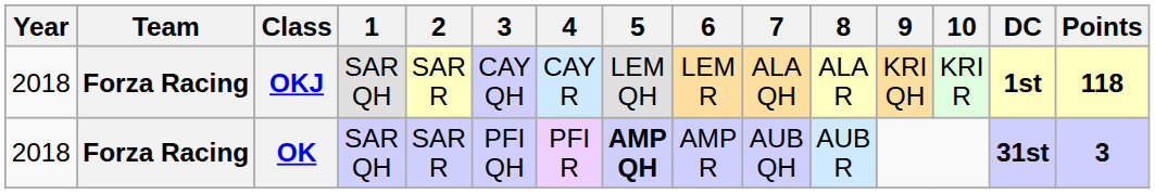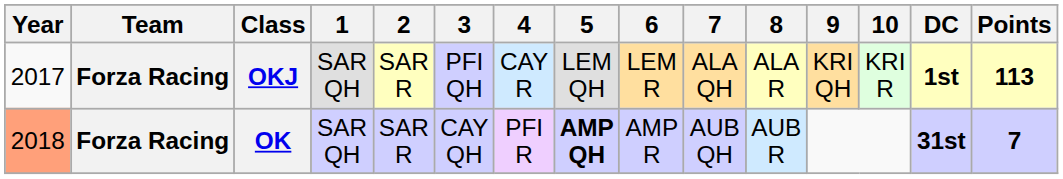 <table class="wikitable" style="text-align:center; font-size:85%">
 <tr>
 <th>Year</th>
 <th>Team</th>
 <th>Class</th>
 <th>1</th>
 <th>2</th>
 <th>3</th>
 <th>4</th>
 <th>5</th>
 <th>6</th>
 <th>7</th>
 <th>8</th>
 <th>9</th>
 <th>10</th>
 <th>DC</th>
 <th>Points</th>
 </tr>
 <tr>
-<td>2018</td>
+<td>2017</td>
 <th nowrap>Forza Racing</th>
 <th><a href='#'>OKJ</a></th>
 <td style="background:#DFDFDF;">SAR<br>QH<br></td>
 <td style="background:#FFFFBF;">SAR<br>R<br></td>
-<td style="background:#CFCFFF;">CAY<br>QH<br></td>
+<td style="background:#CFCFFF;">PFI<br>QH<br></td>
 <td style="background:#CFEAFF;">CAY<br>R<br></td>
 <td style="background:#DFDFDF;">LEM<br>QH<br></td>
 <td style="background:#FFDF9F;">LEM<br>R<br></td>
 <td style="background:#FFDF9F;">ALA<br>QH<br></td>
 <td style="background:#FFFFBF;">ALA<br>R<br></td>
 <td style="background:#FFDF9F;">KRI<br>QH<br></td>
 <td style="background:#DFFFDF;">KRI<br>R<br></td>
 <th style="background:#FFFFBF;">1st</th>
-<th style="background:#FFFFBF;">118</th>
+<th style="background:#FFFFBF;">113</th>
 </tr>
 <tr>
-<td>2018</td>
+<td style="background: lightsalmon;">2018</td>
 <th nowrap>Forza Racing</th>
 <th><a href='#'>OK</a></th>
 <td style="background:#CFCFFF;">SAR<br>QH<br></td>
 <td style="background:#CFCFFF;">SAR<br>R<br></td>
-<td style="background:#CFCFFF;">PFI<br>QH<br></td>
+<td style="background:#CFCFFF;">CAY<br>QH<br></td>
 <td style="background:#EFCFFF;">PFI<br>R<br></td>
 <td style="background:#CFCFFF;"><strong>AMP<br>QH<br></strong></td>
 <td style="background:#CFCFFF;">AMP<br>R<br></td>
 <td style="background:#CFCFFF;">AUB<br>QH<br></td>
 <td style="background:#CFEAFF;">AUB<br>R<br></td>
 <td colspan=2></td>
 <th style="background:#CFCFFF;">31st</th>
-<th style="background:#CFCFFF;">3</th>
+<th style="background:#CFCFFF;">7</th>
 </tr>
 </table>
